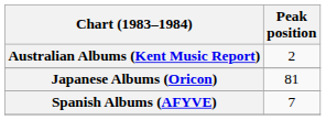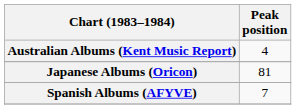 <table class="wikitable sortable plainrowheaders">
 <tr>
 <th scope="col">Chart (1983–1984)</th>
 <th scope="col">Peak<br>position</th>
 </tr>
 <tr>
 <th scope="row">Australian Albums (<a href='#'>Kent Music Report</a>)</th>
-<td align="center">2</td>
+<td align="center">4</td>
 </tr>
 <tr>
 </tr>
 <tr>
 </tr>
 <tr>
 </tr>
 <tr>
 <th scope="row">Japanese Albums (<a href='#'>Oricon</a>)</th>
 <td align="center">81</td>
 </tr>
 <tr>
 </tr>
 <tr>
 </tr>
 <tr>
 <th scope="row">Spanish Albums (<a href='#'>AFYVE</a>)</th>
 <td align="center">7</td>
 </tr>
 <tr>
 </tr>
 <tr>
 </tr>
 <tr>
 </tr>
 </table>
